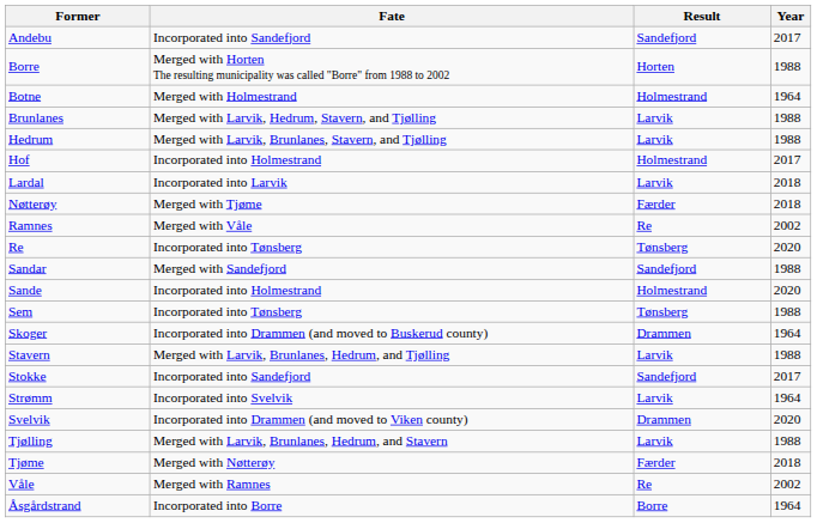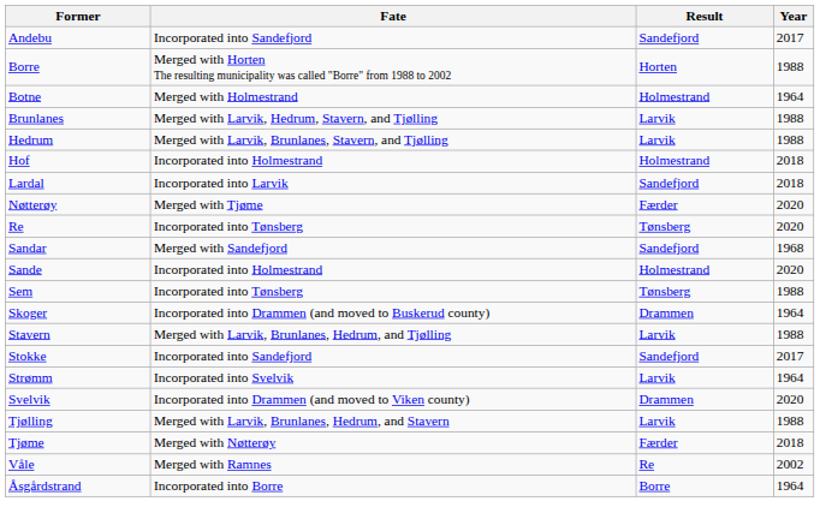 <table class="wikitable sortable" width="75%">
 <tr>
 <th width="18%">Former</th>
 <th width="60%" class="unsortable">Fate</th>
 <th width="17%">Result</th>
 <th width="5%">Year</th>
 </tr>
 <tr>
 <td><a href='#'>Andebu</a></td>
 <td>Incorporated into <a href='#'>Sandefjord</a></td>
 <td><a href='#'>Sandefjord</a></td>
 <td>2017</td>
 </tr>
 <tr>
 <td><a href='#'>Borre</a></td>
 <td>Merged with <a href='#'>Horten</a><br><small>The resulting municipality was called "Borre" from 1988 to 2002</small></td>
 <td><a href='#'>Horten</a></td>
 <td>1988</td>
 </tr>
 <tr>
 <td><a href='#'>Botne</a></td>
 <td>Merged with <a href='#'>Holmestrand</a></td>
 <td><a href='#'>Holmestrand</a></td>
 <td>1964</td>
 </tr>
 <tr>
 <td><a href='#'>Brunlanes</a></td>
 <td>Merged with <a href='#'>Larvik</a>, <a href='#'>Hedrum</a>, <a href='#'>Stavern</a>, and <a href='#'>Tjølling</a></td>
 <td><a href='#'>Larvik</a></td>
 <td>1988</td>
 </tr>
 <tr>
 <td><a href='#'>Hedrum</a></td>
 <td>Merged with <a href='#'>Larvik</a>, <a href='#'>Brunlanes</a>, <a href='#'>Stavern</a>, and <a href='#'>Tjølling</a></td>
 <td><a href='#'>Larvik</a></td>
 <td>1988</td>
 </tr>
 <tr>
 <td><a href='#'>Hof</a></td>
 <td>Incorporated into <a href='#'>Holmestrand</a></td>
 <td><a href='#'>Holmestrand</a></td>
-<td>2017</td>
+<td>2018</td>
 </tr>
 <tr>
 <td><a href='#'>Lardal</a></td>
 <td>Incorporated into <a href='#'>Larvik</a></td>
-<td><a href='#'>Larvik</a></td>
+<td><a href='#'>Sandefjord</a></td>
 <td>2018</td>
 </tr>
 <tr>
 <td><a href='#'>Nøtterøy</a></td>
 <td>Merged with <a href='#'>Tjøme</a></td>
 <td><a href='#'>Færder</a></td>
-<td>2018</td>
-</tr>
-<tr>
-<td><a href='#'>Ramnes</a></td>
-<td>Merged with <a href='#'>Våle</a></td>
-<td><a href='#'>Re</a></td>
-<td>2002</td>
+<td>2020</td>
 </tr>
 <tr>
 <td><a href='#'>Re</a></td>
 <td>Incorporated into <a href='#'>Tønsberg</a></td>
 <td><a href='#'>Tønsberg</a></td>
 <td>2020</td>
 </tr>
 <tr>
 <td><a href='#'>Sandar</a></td>
 <td>Merged with <a href='#'>Sandefjord</a></td>
 <td><a href='#'>Sandefjord</a></td>
-<td>1988</td>
+<td>1968</td>
 </tr>
 <tr>
 <td><a href='#'>Sande</a></td>
 <td>Incorporated into <a href='#'>Holmestrand</a></td>
 <td><a href='#'>Holmestrand</a></td>
 <td>2020</td>
 </tr>
 <tr>
 <td><a href='#'>Sem</a></td>
 <td>Incorporated into <a href='#'>Tønsberg</a></td>
 <td><a href='#'>Tønsberg</a></td>
 <td>1988</td>
 </tr>
 <tr>
 <td><a href='#'>Skoger</a></td>
 <td>Incorporated into <a href='#'>Drammen</a> (and moved to <a href='#'>Buskerud</a> county)</td>
 <td><a href='#'>Drammen</a></td>
 <td>1964</td>
 </tr>
 <tr>
 <td><a href='#'>Stavern</a></td>
 <td>Merged with <a href='#'>Larvik</a>, <a href='#'>Brunlanes</a>, <a href='#'>Hedrum</a>, and <a href='#'>Tjølling</a></td>
 <td><a href='#'>Larvik</a></td>
 <td>1988</td>
 </tr>
 <tr>
 <td><a href='#'>Stokke</a></td>
 <td>Incorporated into <a href='#'>Sandefjord</a></td>
 <td><a href='#'>Sandefjord</a></td>
 <td>2017</td>
 </tr>
 <tr>
 <td><a href='#'>Strømm</a></td>
 <td>Incorporated into <a href='#'>Svelvik</a></td>
 <td><a href='#'>Larvik</a></td>
 <td>1964</td>
 </tr>
 <tr>
 <td><a href='#'>Svelvik</a></td>
 <td>Incorporated into <a href='#'>Drammen</a> (and moved to <a href='#'>Viken</a> county)</td>
 <td><a href='#'>Drammen</a></td>
 <td>2020</td>
 </tr>
 <tr>
 <td><a href='#'>Tjølling</a></td>
 <td>Merged with <a href='#'>Larvik</a>, <a href='#'>Brunlanes</a>, <a href='#'>Hedrum</a>, and <a href='#'>Stavern</a></td>
 <td><a href='#'>Larvik</a></td>
 <td>1988</td>
 </tr>
 <tr>
 <td><a href='#'>Tjøme</a></td>
 <td>Merged with <a href='#'>Nøtterøy</a></td>
 <td><a href='#'>Færder</a></td>
 <td>2018</td>
 </tr>
 <tr>
 <td><a href='#'>Våle</a></td>
 <td>Merged with <a href='#'>Ramnes</a></td>
 <td><a href='#'>Re</a></td>
 <td>2002</td>
 </tr>
 <tr>
 <td><a href='#'>Åsgårdstrand</a></td>
 <td>Incorporated into <a href='#'>Borre</a></td>
 <td><a href='#'>Borre</a></td>
 <td>1964</td>
 </tr>
 </table>
